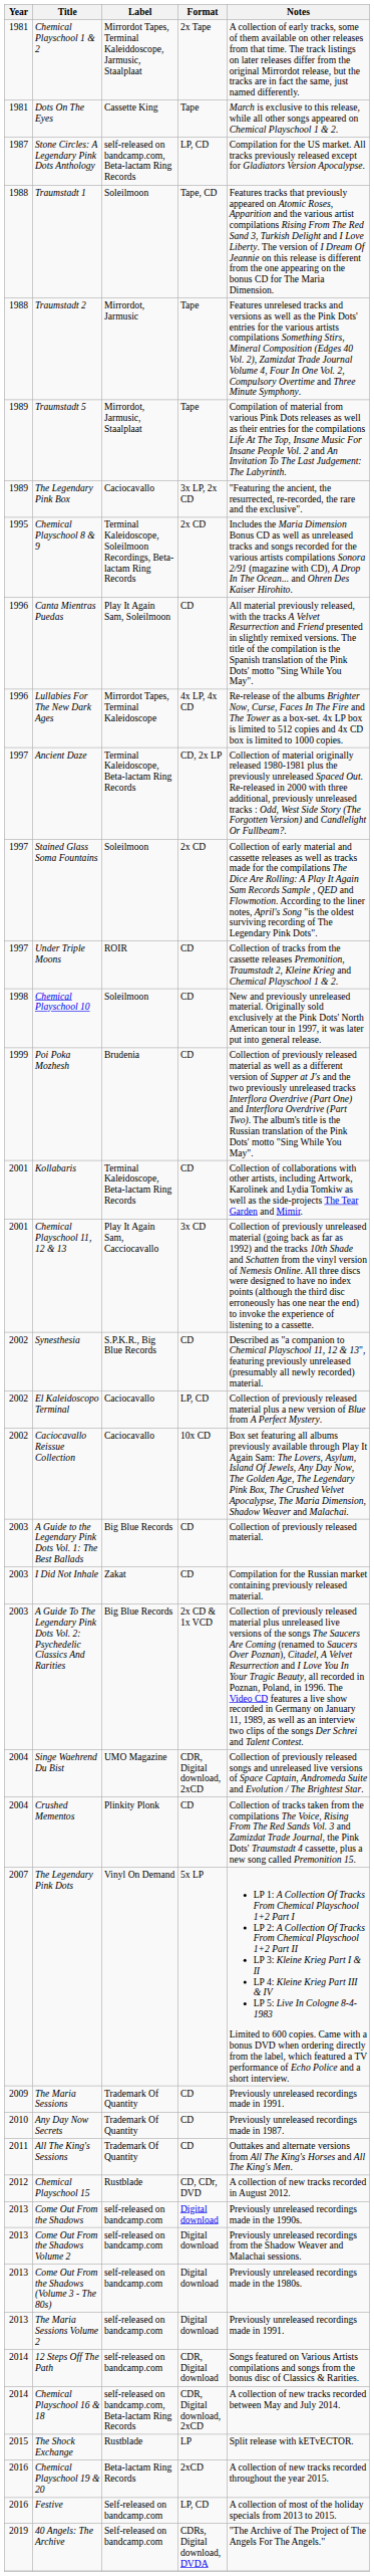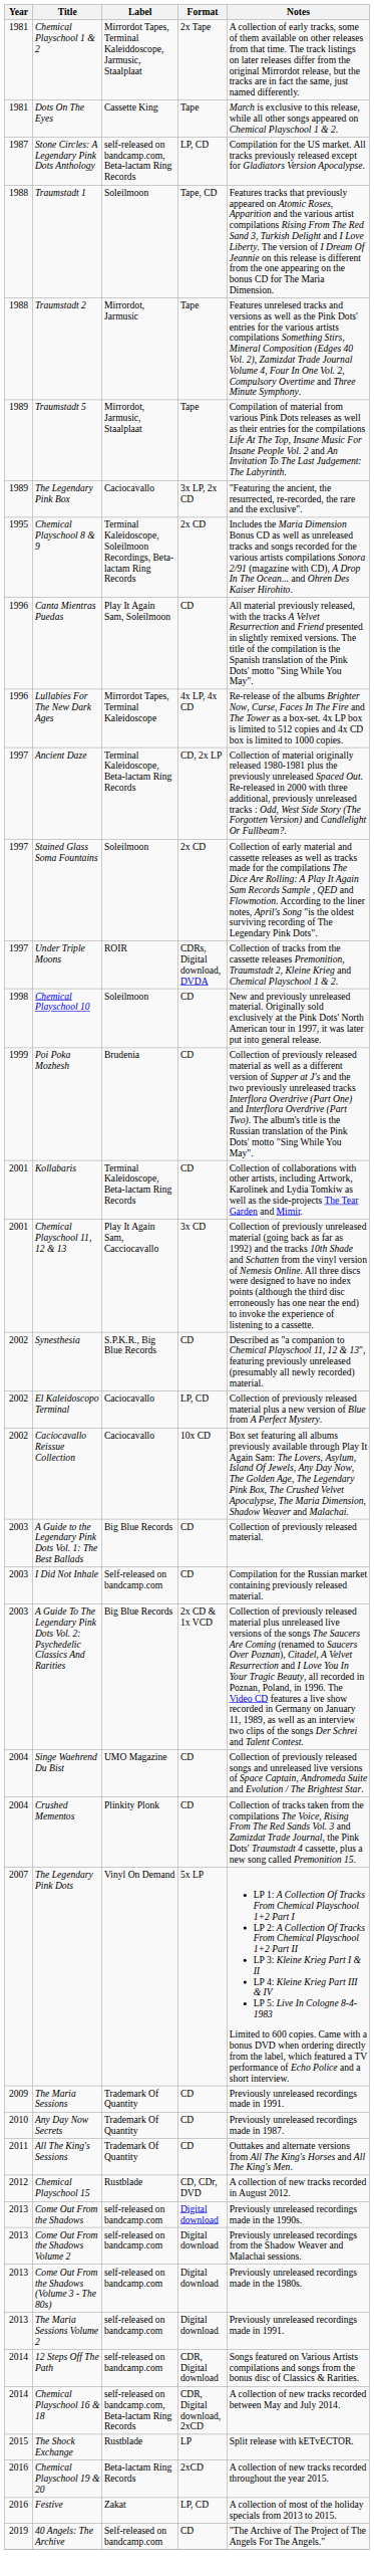 <table class="wikitable">
 <tr>
 <th align="center" valign="top" width="40">Year</th>
 <th align="left" valign="top">Title</th>
 <th align="left" valign="top">Label</th>
 <th align="left" valign="top">Format</th>
 <th align="left" valign="top">Notes</th>
 </tr>
 <tr>
 <td align="center" valign="top">1981</td>
 <td align="left" valign="top"><em>Chemical Playschool 1 & 2</em></td>
 <td align="left" valign="top">Mirrordot Tapes, Terminal Kaleiddoscope, Jarmusic, Staalplaat</td>
 <td align="left" valign="top">2x Tape</td>
 <td align="left" valign="top">A collection of early tracks, some of them available on other releases from that time. The track listings on later releases differ from the original Mirrordot release, but the tracks are in fact the same, just named differently.</td>
 </tr>
 <tr>
 <td align="center" valign="top">1981</td>
 <td align="left" valign="top"><em>Dots On The Eyes</em></td>
 <td align="left" valign="top">Cassette King</td>
 <td align="left" valign="top">Tape</td>
 <td align="left" valign="top"><em>March</em> is exclusive to this release, while all other songs appeared on <em>Chemical Playschool 1 & 2</em>.</td>
 </tr>
 <tr>
 <td align="center" valign="top">1987</td>
 <td align="left" valign="top"><em>Stone Circles: A Legendary Pink Dots Anthology</em></td>
 <td align="left" valign="top">self-released on bandcamp.com, Beta-lactam Ring Records</td>
 <td align="left" valign="top">LP, CD</td>
 <td align="left" valign="top">Compilation for the US market. All tracks previously released except for <em>Gladiators Version Apocalypse</em>.</td>
 </tr>
 <tr>
 <td align="center" valign="top">1988</td>
 <td align="left" valign="top"><em>Traumstadt 1</em></td>
 <td align="left" valign="top">Soleilmoon</td>
 <td align="left" valign="top">Tape, CD</td>
 <td align="left" valign="top">Features tracks that previously appeared on <em>Atomic Roses</em>, <em>Apparition</em> and the various artist compilations <em>Rising From The Red Sand 3</em>, <em>Turkish Delight</em> and <em>I Love Liberty</em>. The version of <em>I Dream Of Jeannie</em> on this release is different from the one appearing on the bonus CD for The Maria Dimension.</td>
 </tr>
 <tr>
 <td align="center" valign="top">1988</td>
 <td align="left" valign="top"><em>Traumstadt 2</em></td>
 <td align="left" valign="top">Mirrordot, Jarmusic</td>
 <td align="left" valign="top">Tape</td>
 <td align="left" valign="top">Features unrelesed tracks and versions as well as the Pink Dots' entries for the various artists compilations <em>Something Stirs</em>, <em>Mineral Composition (Edges 40 Vol. 2)</em>, <em>Zamizdat Trade Journal Volume 4</em>, <em>Four In One Vol. 2</em>, <em>Compulsory Overtime</em> and <em>Three Minute Symphony</em>.</td>
 </tr>
 <tr>
 <td align="center" valign="top">1989</td>
 <td align="left" valign="top"><em>Traumstadt 5</em></td>
 <td align="left" valign="top">Mirrordot, Jarmusic, Staalplaat</td>
 <td align="left" valign="top">Tape</td>
 <td align="left" valign="top">Compilation of material from various Pink Dots releases as well as their entries for the compilations <em>Life At The Top</em>, <em>Insane Music For Insane People Vol. 2</em> and <em>An Invitation To The Last Judgement: The Labyrinth</em>.</td>
 </tr>
 <tr>
 <td align="center" valign="top">1989</td>
 <td align="left" valign="top"><em>The Legendary Pink Box</em></td>
 <td align="left" valign="top">Caciocavallo</td>
 <td align="left" valign="top">3x LP, 2x CD</td>
 <td align="left" valign="top">"Featuring the ancient, the resurrected, re-recorded, the rare and the exclusive".</td>
 </tr>
 <tr>
 <td align="center" valign="top">1995</td>
 <td align="left" valign="top"><em>Chemical Playschool 8 & 9</em></td>
 <td align="left" valign="top">Terminal Kaleidoscope, Soleilmoon Recordings, Beta-lactam Ring Records</td>
 <td align="left" valign="top">2x CD</td>
 <td align="left" valign="top">Includes the <em>Maria Dimension</em> Bonus CD as well as unreleased tracks and songs recorded for the various artists compilations <em>Sonora 2/91</em> (magazine with CD), <em>A Drop In The Ocean...</em> and <em>Ohren Des Kaiser Hirohito</em>.</td>
 </tr>
 <tr>
 <td align="center" valign="top">1996</td>
 <td align="left" valign="top"><em>Canta Mientras Puedas</em></td>
 <td align="left" valign="top">Play It Again Sam, Soleilmoon</td>
 <td align="left" valign="top">CD</td>
 <td align="left" valign="top">All material previously released, with the tracks <em>A Velvet Resurrection</em> and <em>Friend</em> presented in slightly remixed versions. The title of the compilation is the Spanish translation of the Pink Dots' motto "Sing While You May".</td>
 </tr>
 <tr>
 <td align="center" valign="top">1996</td>
 <td align="left" valign="top"><em>Lullabies For The New Dark Ages</em></td>
 <td align="left" valign="top">Mirrordot Tapes, Terminal Kaleidoscope</td>
 <td align="left" valign="top">4x LP, 4x CD</td>
 <td align="left" valign="top">Re-release of the albums <em>Brighter Now</em>, <em>Curse</em>, <em>Faces In The Fire</em> and <em>The Tower</em> as a box-set. 4x LP box is limited to 512 copies and 4x CD box is limited to 1000 copies.</td>
 </tr>
 <tr>
 <td align="center" valign="top">1997</td>
 <td align="left" valign="top"><em>Ancient Daze</em></td>
 <td align="left" valign="top">Terminal Kaleidoscope, Beta-lactam Ring Records</td>
 <td align="left" valign="top">CD, 2x LP</td>
 <td align="left" valign="top">Collection of material originally released 1980-1981 plus the previously unreleased <em>Spaced Out</em>. Re-released in 2000 with three additional, previously unreleased tracks : <em>Odd</em>, <em>West Side Story (The Forgotten Version)</em> and <em>Candlelight Or Fullbeam?</em>.</td>
 </tr>
 <tr>
 <td align="center" valign="top">1997</td>
 <td align="left" valign="top"><em>Stained Glass Soma Fountains</em></td>
 <td align="left" valign="top">Soleilmoon</td>
 <td align="left" valign="top">2x CD</td>
 <td align="left" valign="top">Collection of early material and cassette releases as well as tracks made for the compilations <em>The Dice Are Rolling: A Play It Again Sam Records Sample </em>, <em>QED</em> and <em>Flowmotion</em>. According to the liner notes, <em>April's Song</em> "is the oldest surviving recording of The Legendary Pink Dots".</td>
 </tr>
 <tr>
 <td align="center" valign="top">1997</td>
 <td align="left" valign="top"><em>Under Triple Moons</em></td>
 <td align="left" valign="top">ROIR</td>
-<td align="left" valign="top">CD</td>
+<td align="left" valign="top">CDRs, Digital download, <a href='#'>DVDA</a></td>
 <td align="left" valign="top">Collection of tracks from the cassette releases <em>Premonition</em>, <em>Traumstadt 2</em>, <em>Kleine Krieg</em> and <em>Chemical Playschool 1 & 2</em>.</td>
 </tr>
 <tr>
 <td align="center" valign="top">1998</td>
 <td align="left" valign="top"><em><a href='#'>Chemical Playschool 10</a></em></td>
 <td align="left" valign="top">Soleilmoon</td>
 <td align="left" valign="top">CD</td>
 <td align="left" valign="top">New and previously unreleased material. Originally sold exclusively at the Pink Dots' North American tour in 1997, it was later put into general release.</td>
 </tr>
 <tr>
 <td align="center" valign="top">1999</td>
 <td align="left" valign="top"><em>Poi Poka Mozhesh</em></td>
 <td align="left" valign="top">Brudenia</td>
 <td align="left" valign="top">CD</td>
 <td align="left" valign="top">Collection of previously released material as well as a different version of <em>Supper at J's</em> and the two previously unreleased tracks <em>Interflora Overdrive (Part One)</em> and <em>Interflora Overdrive (Part Two)</em>. The album's title is the Russian translation of the Pink Dots' motto "Sing While You May".</td>
 </tr>
 <tr>
 <td align="center" valign="top">2001</td>
 <td align="left" valign="top"><em>Kollabaris</em></td>
 <td align="left" valign="top">Terminal Kaleidoscope, Beta-lactam Ring Records</td>
 <td align="left" valign="top">CD</td>
 <td align="left" valign="top">Collection of collaborations with other artists, including Artwork, Karolinek and Lydia Tomkiw as well as the side-projects <a href='#'>The Tear Garden</a> and <a href='#'>Mimir</a>.</td>
 </tr>
 <tr>
 <td align="center" valign="top">2001</td>
 <td align="left" valign="top"><em>Chemical Playschool 11, 12 & 13</em></td>
 <td align="left" valign="top">Play It Again Sam, Cacciocavallo</td>
 <td align="left" valign="top">3x CD</td>
 <td align="left" valign="top">Collection of previously unreleased material (going back as far as 1992) and the tracks <em>10th Shade</em> and <em>Schatten</em> from the vinyl version of <em>Nemesis Online</em>. All three discs were designed to have no index points (although the third disc erroneously has one near the end) to invoke the experience of listening to a cassette.</td>
 </tr>
 <tr>
 <td align="center" valign="top">2002</td>
 <td align="left" valign="top"><em> Synesthesia </em></td>
 <td align="left" valign="top">S.P.K.R., Big Blue Records</td>
 <td align="left" valign="top">CD</td>
 <td align="left" valign="top">Described as "a companion to <em>Chemical Playschool 11, 12 & 13</em>", featuring previously unreleased (presumably all newly recorded) material.</td>
 </tr>
 <tr>
 <td align="center" valign="top">2002</td>
 <td align="left" valign="top"><em>El Kaleidoscopo Terminal</em></td>
 <td align="left" valign="top">Caciocavallo</td>
 <td align="left" valign="top">LP, CD</td>
 <td align="left" valign="top">Collection of previously released material plus a new version of <em>Blue</em> from <em>A Perfect Mystery</em>.</td>
 </tr>
 <tr>
 <td align="center" valign="top">2002</td>
 <td align="left" valign="top"><em>Caciocavallo Reissue Collection</em></td>
 <td align="left" valign="top">Caciocavallo</td>
 <td align="left" valign="top">10x CD</td>
 <td align="left" valign="top">Box set featuring all albums previously available through Play It Again Sam: <em>The Lovers</em>, <em>Asylum</em>, <em>Island Of Jewels</em>, <em>Any Day Now</em>, <em>The Golden Age</em>, <em>The Legendary Pink Box</em>, <em>The Crushed Velvet Apocalypse</em>, <em>The Maria Dimension</em>, <em>Shadow Weaver</em> and <em>Malachai</em>.</td>
 </tr>
 <tr>
 <td align="center" valign="top">2003</td>
 <td align="left" valign="top"><em>A Guide to the Legendary Pink Dots Vol. 1: The Best Ballads</em></td>
 <td align="left" valign="top">Big Blue Records</td>
 <td align="left" valign="top">CD</td>
 <td align="left" valign="top">Collection of previously released material.</td>
 </tr>
 <tr>
 <td align="center" valign="top">2003</td>
 <td align="left" valign="top"><em>I Did Not Inhale</em></td>
-<td align="left" valign="top">Zakat</td>
+<td align="left" valign="top">Self-released on bandcamp.com</td>
 <td align="left" valign="top">CD</td>
 <td align="left" valign="top">Compilation for the Russian market containing previously released material.</td>
 </tr>
 <tr>
 <td align="center" valign="top">2003</td>
 <td align="left" valign="top"><em>A Guide To The Legendary Pink Dots Vol. 2: Psychedelic Classics And Rarities</em></td>
 <td align="left" valign="top">Big Blue Records</td>
 <td align="left" valign="top">2x CD & 1x VCD</td>
 <td align="left" valign="top">Collection of previously released material plus unreleased live versions of the songs <em>The Saucers Are Coming</em> (renamed to <em>Saucers Over Poznan</em>), <em>Citadel</em>, <em>A Velvet Resurrection</em> and <em>I Love You In Your Tragic Beauty</em>, all recorded in Poznan, Poland, in 1996. The <a href='#'>Video CD</a> features a live show recorded in Germany on January 11, 1989, as well as an interview two clips of the songs <em>Der Schrei</em> and <em>Talent Contest</em>.</td>
 </tr>
 <tr>
 <td align="center" valign="top">2004</td>
 <td align="left" valign="top"><em>Singe Waehrend Du Bist</em></td>
 <td align="left" valign="top">UMO Magazine</td>
-<td align="left" valign="top">CDR, Digital download, 2xCD</td>
+<td align="left" valign="top">CD</td>
 <td align="left" valign="top">Collection of previously released songs and unreleased live versions of <em>Space Captain</em>, <em>Andromeda Suite</em> and <em>Evolution / The Brightest Star</em>.</td>
 </tr>
 <tr>
 <td align="center" valign="top">2004</td>
 <td align="left" valign="top"><em>Crushed Mementos</em></td>
 <td align="left" valign="top">Plinkity Plonk</td>
 <td align="left" valign="top">CD</td>
 <td align="left" valign="top">Collection of tracks taken from the compilations <em>The Voice</em>, <em>Rising From The Red Sands Vol. 3</em> and <em>Zamizdat Trade Journal</em>, the Pink Dots' <em>Traumstadt 4</em> cassette, plus a new song called <em>Premonition 15</em>.</td>
 </tr>
 <tr>
 <td align="center" valign="top">2007</td>
 <td align="left" valign="top"><em>The Legendary Pink Dots</em></td>
 <td align="left" valign="top">Vinyl On Demand</td>
 <td align="left" valign="top">5x LP</td>
 <td align="left" valign="top"><br><ul><li>LP 1: <em>A Collection Of Tracks From Chemical Playschool 1+2 Part I</em></li><li>LP 2: <em>A Collection Of Tracks From Chemical Playschool 1+2 Part II</em></li><li>LP 3: <em>Kleine Krieg Part I & II</em></li><li>LP 4: <em>Kleine Krieg Part III & IV</em></li><li>LP 5: <em>Live In Cologne 8-4-1983</em></li></ul>Limited to 600 copies. Came with a bonus DVD when ordering directly from the label, which featured a TV performance of <em>Echo Police</em> and a short interview.</td>
 </tr>
 <tr>
 <td align="center" valign="top">2009</td>
 <td align="left" valign="top"><em>The Maria Sessions</em></td>
 <td align="left" valign="top">Trademark Of Quantity</td>
 <td align="left" valign="top">CD</td>
 <td align="left" valign="top">Previously unreleased recordings made in 1991.</td>
 </tr>
 <tr>
 <td align="center" valign="top">2010</td>
 <td align="left" valign="top"><em>Any Day Now Secrets</em></td>
 <td align="left" valign="top">Trademark Of Quantity</td>
 <td align="left" valign="top">CD</td>
 <td align="left" valign="top">Previously unreleased recordings made in 1987.</td>
 </tr>
 <tr>
 <td align="center" valign="top">2011</td>
 <td align="left" valign="top"><em>All The King's Sessions</em></td>
 <td align="left" valign="top">Trademark Of Quantity</td>
 <td align="left" valign="top">CD</td>
 <td align="left" valign="top">Outtakes and alternate versions from <em>All The King's Horses</em> and <em>All The King's Men</em>.</td>
 </tr>
 <tr>
 <td align="center" valign="top">2012</td>
 <td align="left" valign="top"><em>Chemical Playschool 15</em></td>
 <td align="left" valign="top">Rustblade</td>
 <td align="left" valign="top">CD, CDr, DVD</td>
 <td align="left" valign="top">A collection of new tracks recorded in August 2012.</td>
 </tr>
 <tr>
 <td align="center" valign="top">2013</td>
 <td align="left" valign="top"><em>Come Out From the Shadows</em></td>
 <td align="left" valign="top">self-released on bandcamp.com</td>
 <td align="left" valign="top"><a href='#'>Digital download</a></td>
 <td align="left" valign="top">Previously unreleased recordings made in the 1990s.</td>
 </tr>
 <tr>
 <td align="center" valign="top">2013</td>
 <td align="left" valign="top"><em>Come Out From the Shadows Volume 2</em></td>
 <td align="left" valign="top">self-released on bandcamp.com</td>
 <td align="left" valign="top">Digital download</td>
 <td align="left" valign="top">Previously unreleased recordings from the Shadow Weaver and Malachai sessions.</td>
 </tr>
 <tr>
 <td align="center" valign="top">2013</td>
 <td align="left" valign="top"><em>Come Out From the Shadows (Volume 3 - The 80s)</em></td>
 <td align="left" valign="top">self-released on bandcamp.com</td>
 <td align="left" valign="top">Digital download</td>
 <td align="left" valign="top">Previously unreleased recordings made in the 1980s.</td>
 </tr>
 <tr>
 <td align="center" valign="top">2013</td>
 <td align="left" valign="top"><em>The Maria Sessions Volume 2</em></td>
 <td align="left" valign="top">self-released on bandcamp.com</td>
 <td align="left" valign="top">Digital download</td>
 <td align="left" valign="top">Previously unreleased recordings made in 1991.</td>
 </tr>
 <tr>
 <td align="center" valign="top">2014</td>
 <td align="left" valign="top"><em>12 Steps Off The Path</em></td>
 <td align="left" valign="top">self-released on bandcamp.com</td>
 <td align="left" valign="top">CDR, Digital download</td>
 <td align="left" valign="top">Songs featured on Various Artists compilations and songs from the bonus disc of Classics & Rarities.</td>
 </tr>
 <tr>
 <td align="center" valign="top">2014</td>
 <td align="left" valign="top"><em>Chemical Playschool 16 & 18</em></td>
 <td align="left" valign="top">self-released on bandcamp.com, Beta-lactam Ring Records</td>
 <td align="left" valign="top">CDR, Digital download, 2xCD</td>
 <td align="left" valign="top">A collection of new tracks recorded between May and July 2014.</td>
 </tr>
 <tr>
 <td align="center" valign="top">2015</td>
 <td align="left" valign="top"><em>The Shock Exchange</em></td>
 <td align="left" valign="top">Rustblade</td>
 <td align="left" valign="top">LP</td>
 <td align="left" valign="top">Split release with kETvECTOR.</td>
 </tr>
 <tr>
 <td align="center" valign="top">2016</td>
 <td align="left" valign="top"><em>Chemical Playschool 19 & 20</em></td>
 <td align="left" valign="top">Beta-lactam Ring Records</td>
 <td align="left" valign="top">2xCD</td>
 <td align="left" valign="top">A collection of new tracks recorded throughout the year 2015.</td>
 </tr>
 <tr>
 <td align="center" valign="top">2016</td>
 <td align="left" valign="top"><em>Festive</em></td>
-<td align="left" valign="top">Self-released on bandcamp.com</td>
+<td align="left" valign="top">Zakat</td>
 <td align="left" valign="top">LP, CD</td>
 <td align="left" valign="top">A collection of most of the holiday specials from 2013 to 2015.</td>
 </tr>
 <tr>
 <td align="center" valign="top">2019</td>
 <td align="left" valign="top"><em>40 Angels: The Archive</em></td>
 <td align="left" valign="top">Self-released on bandcamp.com</td>
-<td align="left" valign="top">CDRs, Digital download, <a href='#'>DVDA</a></td>
+<td align="left" valign="top">CD</td>
 <td align="left" valign="top">"The Archive of The Project of The Angels For The Angels."</td>
 </tr>
 <tr>
 </tr>
 </table>
